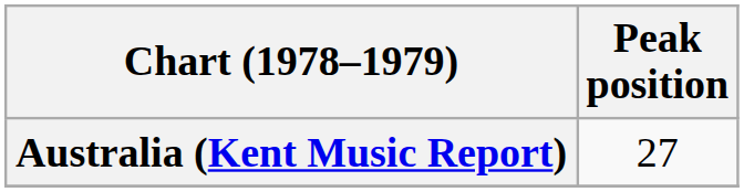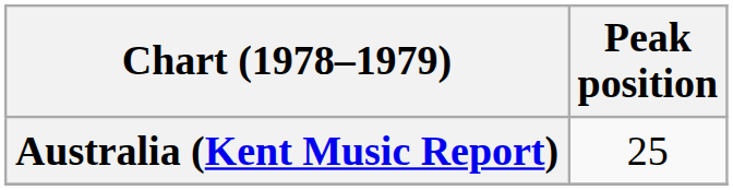 <table class="wikitable sortable plainrowheaders">
 <tr>
 <th scope="col">Chart (1978–1979)</th>
 <th scope="col">Peak<br>position</th>
 </tr>
 <tr>
 <th scope="row">Australia (<a href='#'>Kent Music Report</a>)</th>
-<td style="text-align:center;">27</td>
+<td style="text-align:center;">25</td>
 </tr>
 <tr>
 </tr>
 </table>
